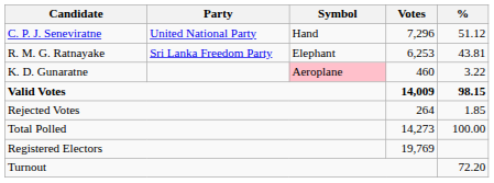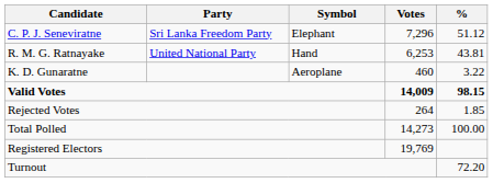 <table class="wikitable" border="1" style="text-align:right;">
 <tr>
 <th align=left width="180">Candidate</th>
 <th align=left width="180">Party</th>
 <th align=left width="120">Symbol</th>
 <th align=left width="60">Votes</th>
 <th align=left width="60">%</th>
 </tr>
 <tr>
 <td align=left><a href='#'>C. P. J. Seneviratne</a></td>
-<td align=left><a href='#'>United National Party</a></td>
-<td align=left>Hand</td>
+<td align=left><a href='#'>Sri Lanka Freedom Party</a></td>
+<td align=left>Elephant</td>
 <td>7,296</td>
 <td>51.12</td>
 </tr>
 <tr>
 <td align=left>R. M. G. Ratnayake</td>
-<td align=left><a href='#'>Sri Lanka Freedom Party</a></td>
-<td align=left>Elephant</td>
+<td align=left><a href='#'>United National Party</a></td>
+<td align=left>Hand</td>
 <td>6,253</td>
 <td>43.81</td>
 </tr>
 <tr>
 <td align=left>K. D. Gunaratne</td>
 <td align=left></td>
-<td align=left style="background: pink;">Aeroplane</td>
+<td align=left>Aeroplane</td>
 <td>460</td>
 <td>3.22</td>
 </tr>
 <tr>
 <td align=left colspan=3><strong>Valid Votes</strong></td>
 <td><strong>14,009</strong></td>
 <td><strong>98.15</strong></td>
 </tr>
 <tr>
 <td align=left colspan=3>Rejected Votes</td>
 <td>264</td>
 <td>1.85</td>
 </tr>
 <tr>
 <td align=left colspan=3>Total Polled</td>
 <td>14,273</td>
 <td>100.00</td>
 </tr>
 <tr>
 <td align=left colspan=3>Registered Electors</td>
 <td>19,769</td>
 <td></td>
 </tr>
 <tr>
 <td align=left colspan=4>Turnout</td>
 <td>72.20</td>
 </tr>
 </table>
